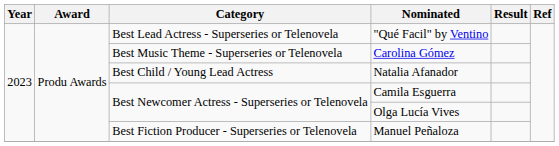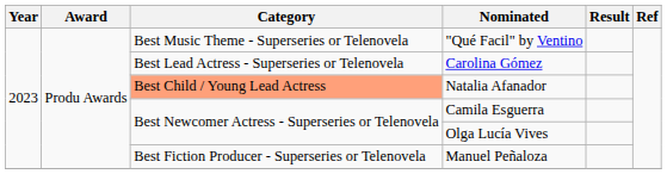 <table class="wikitable plainrowheaders">
 <tr>
 <th scope="col">Year</th>
 <th scope="col">Award</th>
 <th scope="col">Category</th>
 <th scope="col">Nominated</th>
 <th scope="col">Result</th>
 <th scope="col">Ref</th>
 </tr>
 <tr>
 <td rowspan="6">2023</td>
 <td rowspan="6">Produ Awards</td>
-<td>Best Lead Actress - Superseries or Telenovela</td>
+<td>Best Music Theme - Superseries or Telenovela</td>
 <td>"Qué Facil" by <a href='#'>Ventino</a></td>
 <td></td>
 <td align="center" rowspan="6"></td>
 </tr>
 <tr>
-<td>Best Music Theme - Superseries or Telenovela</td>
+<td>Best Lead Actress - Superseries or Telenovela</td>
 <td><a href='#'>Carolina Gómez</a></td>
 <td></td>
 </tr>
 <tr>
-<td>Best Child / Young Lead Actress</td>
+<td style="background: lightsalmon;">Best Child / Young Lead Actress</td>
 <td>Natalia Afanador</td>
 <td></td>
 </tr>
 <tr>
 <td rowspan="2">Best Newcomer Actress - Superseries or Telenovela</td>
 <td>Camila Esguerra</td>
 <td></td>
 </tr>
 <tr>
 <td>Olga Lucía Vives</td>
 <td></td>
 </tr>
 <tr>
 <td>Best Fiction Producer - Superseries or Telenovela</td>
 <td>Manuel Peñaloza</td>
 <td></td>
 </tr>
 <tr>
 </tr>
 </table>
